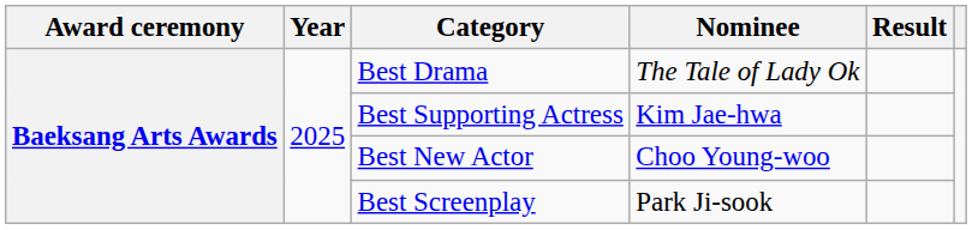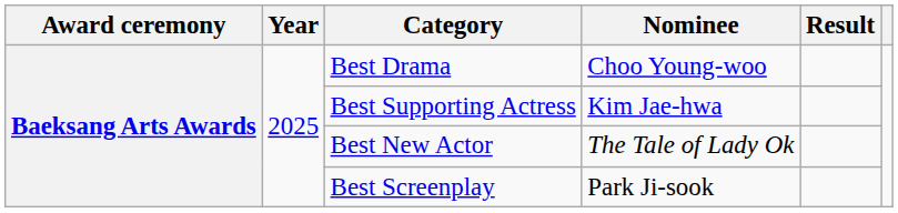 <table class="wikitable plainrowheaders sortable">
 <tr>
 <th scope="col">Award ceremony</th>
 <th scope="col">Year</th>
 <th scope="col">Category</th>
 <th scope="col">Nominee</th>
 <th scope="col">Result</th>
 <th scope="col" class="unsortable"></th>
 </tr>
 <tr>
 <th scope="row" rowspan="4"><a href='#'>Baeksang Arts Awards</a></th>
 <td rowspan="4" style="text-align:center"><a href='#'>2025</a></td>
 <td><a href='#'>Best Drama</a></td>
-<td><em>The Tale of Lady Ok</em></td>
+<td><a href='#'>Choo Young-woo</a></td>
 <td></td>
 <td rowspan="4" style="text-align:center"></td>
 </tr>
 <tr>
 <td><a href='#'>Best Supporting Actress</a></td>
 <td><a href='#'>Kim Jae-hwa</a></td>
 <td></td>
 </tr>
 <tr>
 <td><a href='#'>Best New Actor</a></td>
-<td><a href='#'>Choo Young-woo</a></td>
+<td><em>The Tale of Lady Ok</em></td>
 <td></td>
 </tr>
 <tr>
 <td><a href='#'>Best Screenplay</a></td>
 <td>Park Ji-sook</td>
 <td></td>
 </tr>
 </table>
